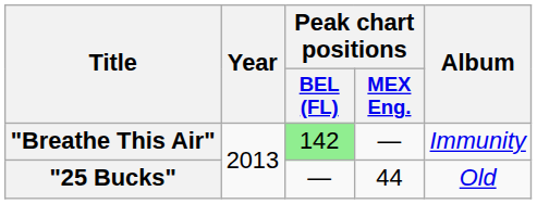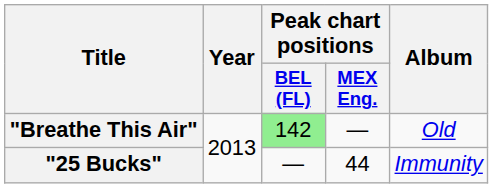 <table class="wikitable plainrowheaders" style="text-align:center;">
 <tr>
 <th scope="col" rowspan="2">Title</th>
 <th scope="col" rowspan="2">Year</th>
 <th scope="col" colspan="2">Peak chart positions</th>
 <th scope="col" rowspan="2">Album</th>
 </tr>
 <tr>
 <th scope="col" style="width:3em;font-size:85%;"><a href='#'>BEL<br>(FL)</a><br></th>
 <th scope="col" style="width:3em;font-size:85%;"><a href='#'>MEX<br>Eng.</a><br></th>
 </tr>
 <tr>
 <th scope="row">"Breathe This Air"<br></th>
 <td rowspan="2">2013</td>
 <td style="background: lightgreen;">142</td>
 <td>—</td>
-<td><em><a href='#'>Immunity</a></em></td>
+<td><em><a href='#'>Old</a></em></td>
 </tr>
 <tr>
 <th scope="row">"25 Bucks"<br></th>
 <td>—</td>
 <td>44</td>
-<td><em><a href='#'>Old</a></em></td>
+<td><em><a href='#'>Immunity</a></em></td>
 </tr>
 </table>
